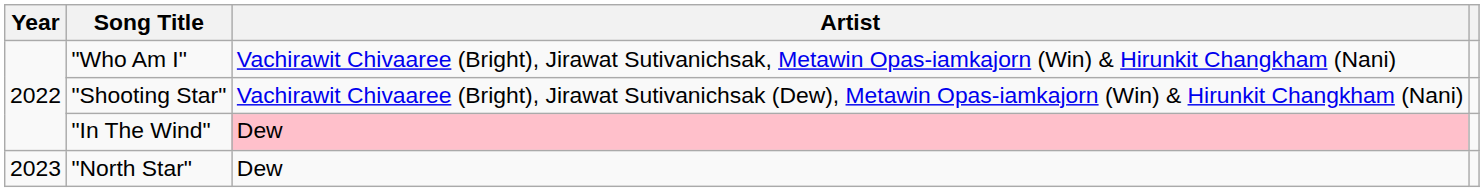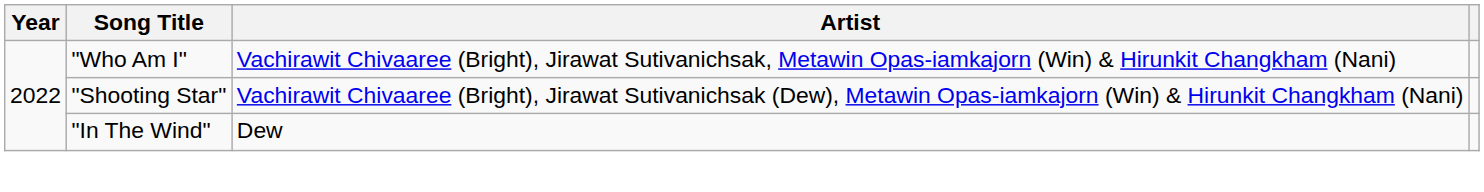 <table class="wikitable">
 <tr>
 <th>Year</th>
 <th>Song Title</th>
 <th>Artist</th>
 <th></th>
 </tr>
 <tr>
 <td rowspan="3">2022</td>
 <td>"Who Am I"</td>
 <td><a href='#'>Vachirawit Chivaaree</a> (Bright), Jirawat Sutivanichsak, <a href='#'>Metawin Opas-iamkajorn</a> (Win) & <a href='#'>Hirunkit Changkham</a> (Nani)</td>
 <td></td>
 </tr>
 <tr>
 <td>"Shooting Star"</td>
 <td><a href='#'>Vachirawit Chivaaree</a> (Bright), Jirawat Sutivanichsak (Dew), <a href='#'>Metawin Opas-iamkajorn</a> (Win) & <a href='#'>Hirunkit Changkham</a> (Nani)</td>
 <td></td>
 </tr>
 <tr>
 <td>"In The Wind"</td>
-<td Jirawat Sutivanichsak style="background: pink;">Dew</td>
-<td></td>
-</tr>
-<tr>
-<td>2023</td>
-<td>"North Star"</td>
-<td>Dew</td>
+<td Jirawat Sutivanichsak>Dew</td>
 <td></td>
 </tr>
 </table>
